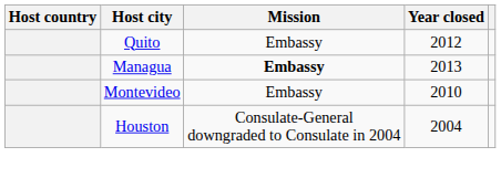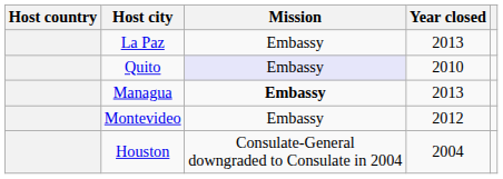 <table class="wikitable plainrowheaders" style="text-align:center;">
 <tr>
 <th scope="col">Host country</th>
 <th scope="col">Host city</th>
 <th scope="col">Mission</th>
 <th scope="col">Year closed</th>
 <th scope="col"></th>
 </tr>
 <tr>
 <th scope="row"></th>
+<td><a href='#'>La Paz</a></td>
+<td>Embassy</td>
+<td>2013</td>
+<td></td>
+</tr>
+<tr>
+<th scope="row"></th>
 <td><a href='#'>Quito</a></td>
-<td>Embassy</td>
-<td>2012</td>
+<td style="background: lavender;">Embassy</td>
+<td>2010</td>
 <td></td>
 </tr>
 <tr>
 <th scope="row"></th>
 <td><a href='#'>Managua</a></td>
 <td><strong>Embassy</strong></td>
 <td>2013</td>
 <td></td>
 </tr>
 <tr>
 <th scope="row"></th>
 <td><a href='#'>Montevideo</a></td>
 <td>Embassy</td>
-<td>2010</td>
+<td>2012</td>
 <td></td>
 </tr>
 <tr>
 <th scope="row"></th>
 <td><a href='#'>Houston</a></td>
 <td>Consulate-General<br>downgraded to Consulate in 2004</td>
 <td>2004</td>
 <td></td>
 </tr>
 </table>
